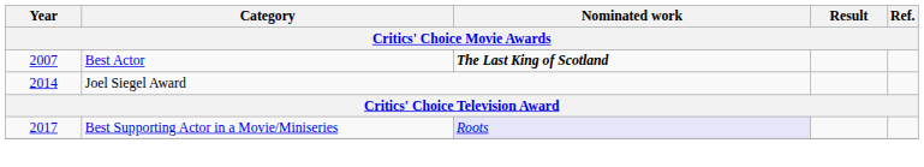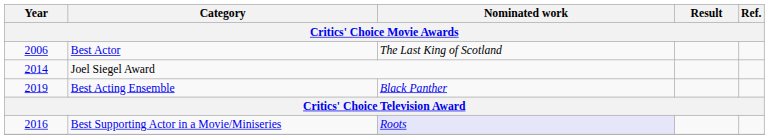 <table class=wikitable>
 <tr>
 <th scope="col" style="width:5em;">Year</th>
 <th scope="col" style="width:26em;">Category</th>
 <th scope="col" style="width:25em;">Nominated work</th>
 <th scope="col" style="width:5em;">Result</th>
 <th>Ref.</th>
 </tr>
 <tr>
 <th colspan=5><a href='#'>Critics' Choice Movie Awards</a></th>
 </tr>
 <tr>
-<td style="text-align:center;"><a href='#'>2007</a></td>
+<td style="text-align:center;"><a href='#'>2006</a></td>
 <td><a href='#'>Best Actor</a></td>
-<td rowspan="1"><strong><em>The Last King of Scotland </em></strong></td>
+<td rowspan="1"><em>The Last King of Scotland </em></td>
 <td></td>
 <td rowspan="1"></td>
 </tr>
 <tr>
 <td style="text-align:center;", rowspan="1"><a href='#'>2014</a></td>
 <td colspan=2>Joel Siegel Award</td>
 <td></td>
 <td rowspan="1"></td>
 </tr>
 <tr>
+<td style="text-align:center;", rowspan="1"><a href='#'>2019</a></td>
+<td><a href='#'>Best Acting Ensemble</a></td>
+<td rowspan="1"><em><a href='#'>Black Panther</a></em></td>
+<td></td>
+<td rowspan="1"></td>
+</tr>
+<tr>
 <th colspan=5><a href='#'>Critics' Choice Television Award</a></th>
 </tr>
 <tr>
-<td style="text-align:center;", rowspan="1"><a href='#'>2017</a></td>
+<td style="text-align:center;", rowspan="1"><a href='#'>2016</a></td>
 <td><a href='#'>Best Supporting Actor in a Movie/Miniseries</a></td>
 <td rowspan="1" style="background: lavender;"><em><a href='#'>Roots</a></em></td>
 <td></td>
 <td rowspan="1"></td>
 </tr>
 <tr>
 </tr>
 </table>
